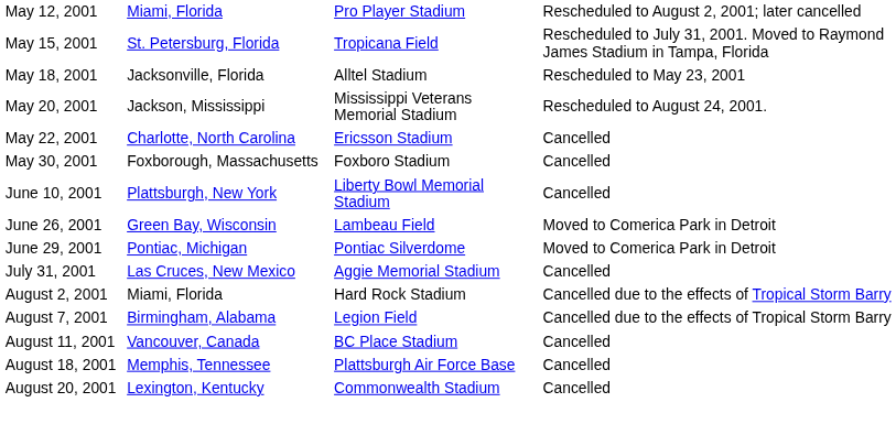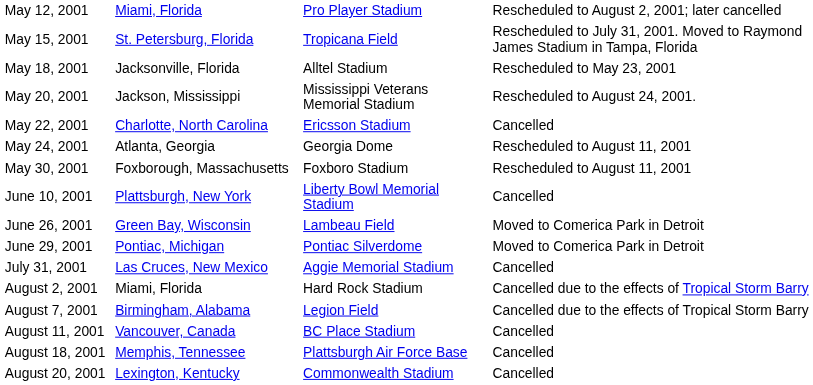 <table cellpadding="2" style="border: 0px solid darkgray; font-size:90%" class="collapsible collapsed">
 <tr>
 <th width="150"></th>
 <th width="250"></th>
 <th width="250"></th>
 <th width="550"></th>
 </tr>
 <tr border="0">
 <td>May 12, 2001</td>
 <td><a href='#'>Miami, Florida</a></td>
 <td><a href='#'>Pro Player Stadium</a></td>
 <td>Rescheduled to August 2, 2001; later cancelled</td>
 </tr>
 <tr>
 <td>May 15, 2001</td>
 <td><a href='#'>St. Petersburg, Florida</a></td>
 <td><a href='#'>Tropicana Field</a></td>
 <td>Rescheduled to July 31, 2001. Moved to Raymond James Stadium in Tampa, Florida</td>
 </tr>
 <tr>
 <td>May 18, 2001</td>
 <td>Jacksonville, Florida</td>
 <td>Alltel Stadium</td>
 <td>Rescheduled to May 23, 2001</td>
 </tr>
 <tr>
 <td>May 20, 2001</td>
 <td>Jackson, Mississippi</td>
 <td>Mississippi Veterans Memorial Stadium</td>
 <td>Rescheduled to August 24, 2001.</td>
 </tr>
 <tr>
 <td>May 22, 2001</td>
 <td><a href='#'>Charlotte, North Carolina</a></td>
 <td><a href='#'>Ericsson Stadium</a></td>
 <td>Cancelled</td>
 </tr>
 <tr>
+<td>May 24, 2001</td>
+<td>Atlanta, Georgia</td>
+<td>Georgia Dome</td>
+<td>Rescheduled to August 11, 2001</td>
+</tr>
+<tr>
 <td>May 30, 2001</td>
 <td>Foxborough, Massachusetts</td>
 <td>Foxboro Stadium</td>
-<td>Cancelled</td>
+<td>Rescheduled to August 11, 2001</td>
 </tr>
 <tr>
 <td>June 10, 2001</td>
 <td><a href='#'>Plattsburgh, New York</a></td>
 <td><a href='#'>Liberty Bowl Memorial Stadium</a></td>
 <td>Cancelled</td>
 </tr>
 <tr>
 <td>June 26, 2001</td>
 <td><a href='#'>Green Bay, Wisconsin</a></td>
 <td><a href='#'>Lambeau Field</a></td>
 <td>Moved to Comerica Park in Detroit</td>
 </tr>
 <tr>
 <td>June 29, 2001</td>
 <td><a href='#'>Pontiac, Michigan</a></td>
 <td><a href='#'>Pontiac Silverdome</a></td>
 <td>Moved to Comerica Park in Detroit</td>
 </tr>
 <tr>
 <td>July 31, 2001</td>
 <td><a href='#'>Las Cruces, New Mexico</a></td>
 <td><a href='#'>Aggie Memorial Stadium</a></td>
 <td>Cancelled</td>
 </tr>
 <tr>
 <td>August 2, 2001</td>
 <td>Miami, Florida</td>
 <td>Hard Rock Stadium</td>
 <td>Cancelled due to the effects of <a href='#'>Tropical Storm Barry</a></td>
 </tr>
 <tr>
 <td>August 7, 2001</td>
 <td><a href='#'>Birmingham, Alabama</a></td>
 <td><a href='#'>Legion Field</a></td>
 <td>Cancelled due to the effects of Tropical Storm Barry</td>
 </tr>
 <tr>
 <td>August 11, 2001</td>
 <td><a href='#'>Vancouver, Canada</a></td>
 <td><a href='#'>BC Place Stadium</a></td>
 <td>Cancelled</td>
 </tr>
 <tr>
 <td>August 18, 2001</td>
 <td><a href='#'>Memphis, Tennessee</a></td>
 <td><a href='#'>Plattsburgh Air Force Base</a></td>
 <td>Cancelled</td>
 </tr>
 <tr>
 <td>August 20, 2001</td>
 <td><a href='#'>Lexington, Kentucky</a></td>
 <td><a href='#'>Commonwealth Stadium</a></td>
 <td>Cancelled</td>
 </tr>
 <tr>
 </tr>
 </table>
